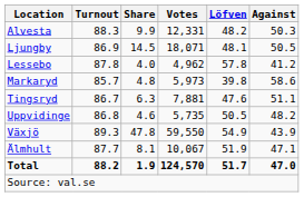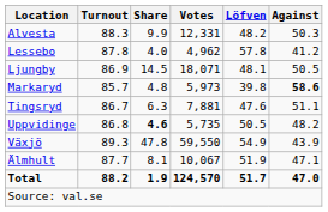 <table class="wikitable sortable" style=text-align:right>
 <tr>
 <th>Location</th>
 <th>Turnout</th>
 <th>Share</th>
 <th>Votes</th>
 <th><a href='#'>Löfven</a></th>
 <th>Against</th>
 </tr>
 <tr>
 <td align=left><a href='#'>Alvesta</a></td>
 <td>88.3</td>
 <td>9.9</td>
 <td>12,331</td>
 <td>48.2</td>
 <td>50.3</td>
 </tr>
 <tr>
+<td align=left><a href='#'>Lessebo</a></td>
+<td>87.8</td>
+<td>4.0</td>
+<td>4,962</td>
+<td>57.8</td>
+<td>41.2</td>
+</tr>
+<tr>
 <td align=left><a href='#'>Ljungby</a></td>
 <td>86.9</td>
 <td>14.5</td>
 <td>18,071</td>
 <td>48.1</td>
 <td>50.5</td>
 </tr>
 <tr>
-<td align=left><a href='#'>Lessebo</a></td>
-<td>87.8</td>
-<td>4.0</td>
-<td>4,962</td>
-<td>57.8</td>
-<td>41.2</td>
-</tr>
-<tr>
 <td align=left><a href='#'>Markaryd</a></td>
 <td>85.7</td>
 <td>4.8</td>
 <td>5,973</td>
 <td>39.8</td>
-<td>58.6</td>
+<td><strong>58.6</strong></td>
 </tr>
 <tr>
 <td align=left><a href='#'>Tingsryd</a></td>
 <td>86.7</td>
 <td>6.3</td>
 <td>7,881</td>
 <td>47.6</td>
 <td>51.1</td>
 </tr>
 <tr>
 <td align=left><a href='#'>Uppvidinge</a></td>
 <td>86.8</td>
-<td>4.6</td>
+<td><strong>4.6</strong></td>
 <td>5,735</td>
 <td>50.5</td>
 <td>48.2</td>
 </tr>
 <tr>
 <td align=left><a href='#'>Växjö</a></td>
 <td>89.3</td>
 <td>47.8</td>
 <td>59,550</td>
 <td>54.9</td>
 <td>43.9</td>
 </tr>
 <tr>
 <td align=left><a href='#'>Älmhult</a></td>
 <td>87.7</td>
 <td>8.1</td>
 <td>10,067</td>
 <td>51.9</td>
 <td>47.1</td>
 </tr>
 <tr>
 <td align=left><strong>Total</strong></td>
 <td><strong>88.2</strong></td>
 <td><strong>1.9</strong></td>
 <td><strong>124,570</strong></td>
 <td><strong>51.7</strong></td>
 <td><strong>47.0</strong></td>
 </tr>
 <tr>
 <td align=left colspan=6>Source: val.se</td>
 </tr>
 </table>
